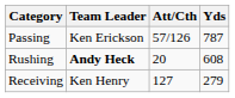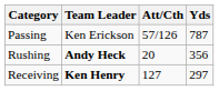 <table class="wikitable">
 <tr>
 <th>Category</th>
 <th>Team Leader</th>
 <th>Att/Cth</th>
 <th>Yds</th>
 </tr>
 <tr style="background: ##ddffdd;">
 <td>Passing</td>
 <td>Ken Erickson</td>
 <td>57/126</td>
 <td>787</td>
 </tr>
 <tr style="background: ##ffdddd;">
 <td>Rushing</td>
 <td><strong>Andy Heck</strong></td>
 <td>20</td>
-<td>608</td>
+<td>356</td>
 </tr>
 <tr style="background: ##ddffdd;">
 <td>Receiving</td>
-<td>Ken Henry</td>
+<td><strong>Ken Henry</strong></td>
 <td>127</td>
-<td>279</td>
+<td>297</td>
 </tr>
 </table>
